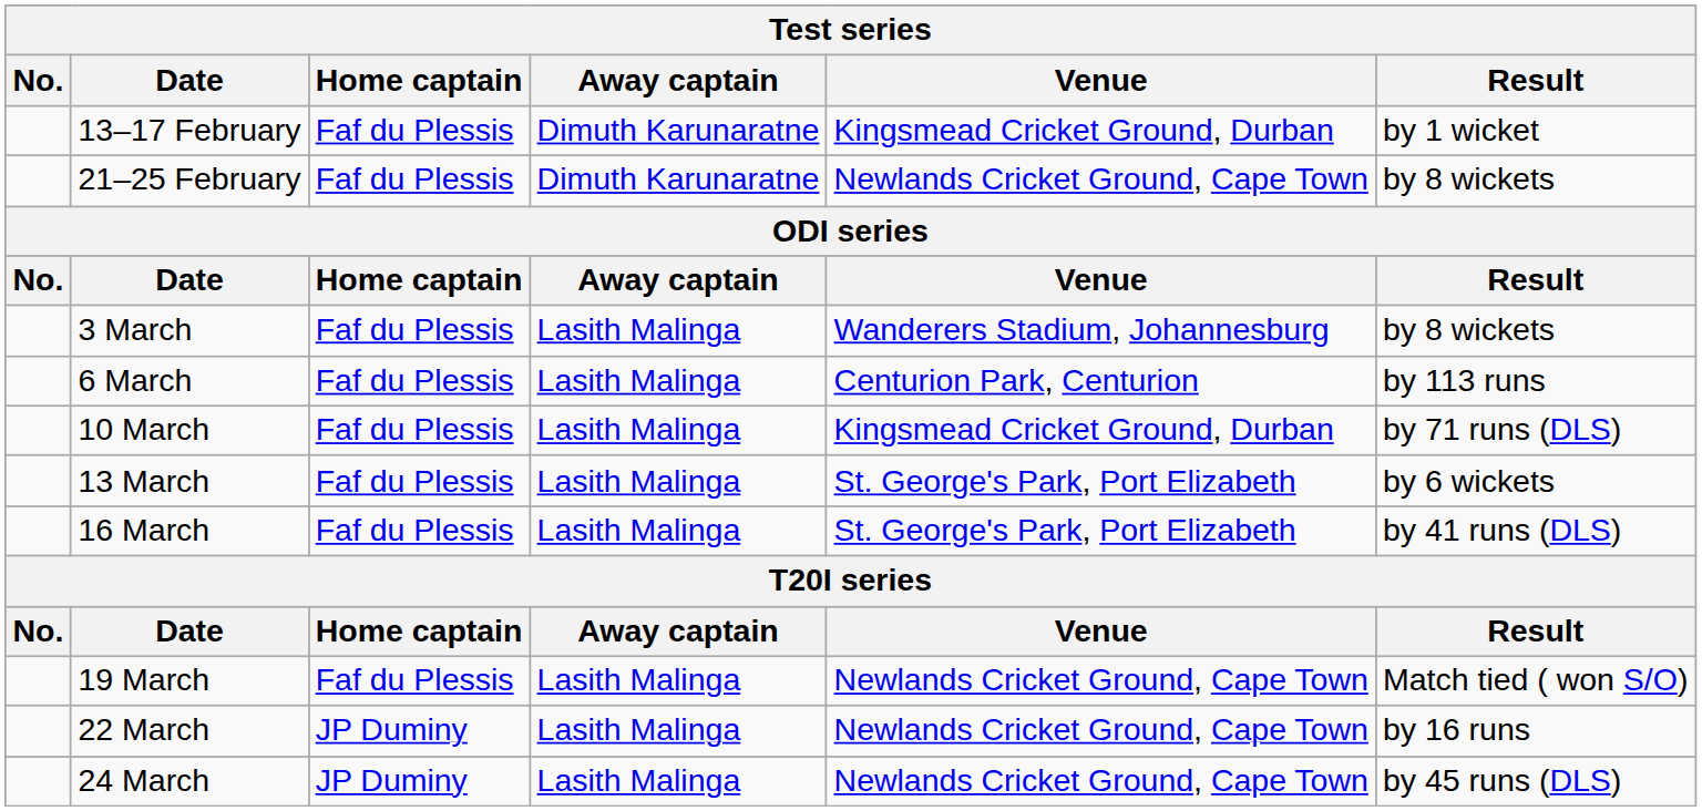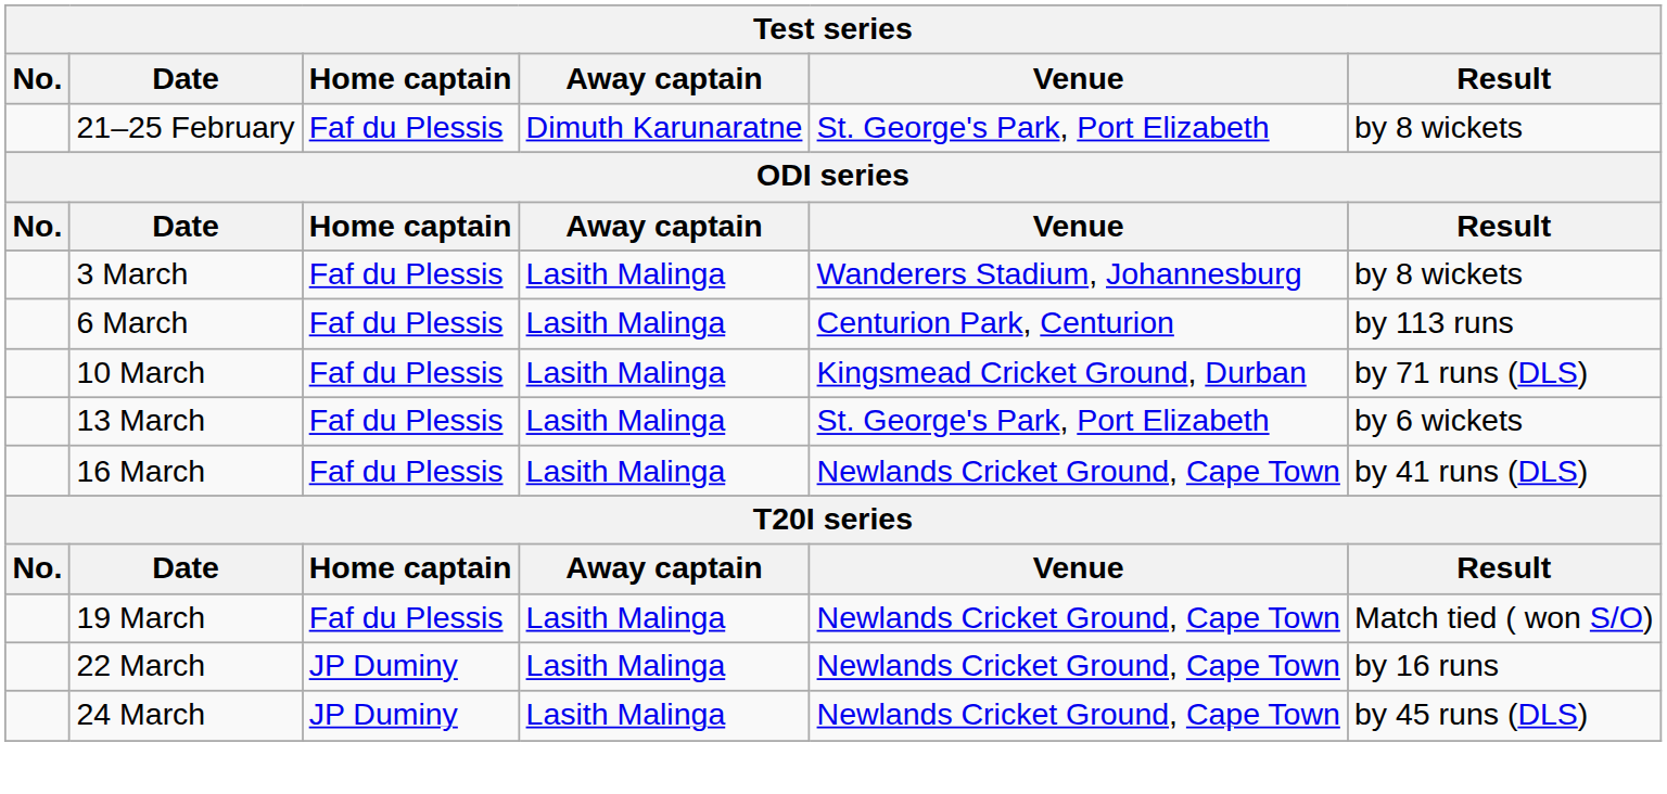 <table class="wikitable">
 <tr>
 <th colspan="6">Test series</th>
 </tr>
 <tr>
 <th>No.</th>
 <th>Date</th>
 <th>Home captain</th>
 <th>Away captain</th>
 <th>Venue</th>
 <th>Result</th>
 </tr>
 <tr>
 <td></td>
-<td>13–17 February</td>
-<td><a href='#'>Faf du Plessis</a></td>
-<td><a href='#'>Dimuth Karunaratne</a></td>
-<td><a href='#'>Kingsmead Cricket Ground</a>, <a href='#'>Durban</a></td>
-<td> by 1 wicket</td>
-</tr>
-<tr>
-<td></td>
 <td>21–25 February</td>
 <td><a href='#'>Faf du Plessis</a></td>
 <td><a href='#'>Dimuth Karunaratne</a></td>
-<td><a href='#'>Newlands Cricket Ground</a>, <a href='#'>Cape Town</a></td>
+<td><a href='#'>St. George's Park</a>, <a href='#'>Port Elizabeth</a></td>
 <td> by 8 wickets</td>
 </tr>
 <tr>
 <th colspan="6">ODI series</th>
 </tr>
 <tr>
 <th>No.</th>
 <th>Date</th>
 <th>Home captain</th>
 <th>Away captain</th>
 <th>Venue</th>
 <th>Result</th>
 </tr>
 <tr>
 <td></td>
 <td>3 March</td>
 <td><a href='#'>Faf du Plessis</a></td>
 <td><a href='#'>Lasith Malinga</a></td>
 <td><a href='#'>Wanderers Stadium</a>, <a href='#'>Johannesburg</a></td>
 <td> by 8 wickets</td>
 </tr>
 <tr>
 <td></td>
 <td>6 March</td>
 <td><a href='#'>Faf du Plessis</a></td>
 <td><a href='#'>Lasith Malinga</a></td>
 <td><a href='#'>Centurion Park</a>, <a href='#'>Centurion</a></td>
 <td> by 113 runs</td>
 </tr>
 <tr>
 <td></td>
 <td>10 March</td>
 <td><a href='#'>Faf du Plessis</a></td>
 <td><a href='#'>Lasith Malinga</a></td>
 <td><a href='#'>Kingsmead Cricket Ground</a>, <a href='#'>Durban</a></td>
 <td> by 71 runs (<a href='#'>DLS</a>)</td>
 </tr>
 <tr>
 <td></td>
 <td>13 March</td>
 <td><a href='#'>Faf du Plessis</a></td>
 <td><a href='#'>Lasith Malinga</a></td>
 <td><a href='#'>St. George's Park</a>, <a href='#'>Port Elizabeth</a></td>
 <td> by 6 wickets</td>
 </tr>
 <tr>
 <td></td>
 <td>16 March</td>
 <td><a href='#'>Faf du Plessis</a></td>
 <td><a href='#'>Lasith Malinga</a></td>
-<td><a href='#'>St. George's Park</a>, <a href='#'>Port Elizabeth</a></td>
+<td><a href='#'>Newlands Cricket Ground</a>, <a href='#'>Cape Town</a></td>
 <td> by 41 runs (<a href='#'>DLS</a>)</td>
 </tr>
 <tr>
 <th colspan="6">T20I series</th>
 </tr>
 <tr>
 <th>No.</th>
 <th>Date</th>
 <th>Home captain</th>
 <th>Away captain</th>
 <th>Venue</th>
 <th>Result</th>
 </tr>
 <tr>
 <td></td>
 <td>19 March</td>
 <td><a href='#'>Faf du Plessis</a></td>
 <td><a href='#'>Lasith Malinga</a></td>
 <td><a href='#'>Newlands Cricket Ground</a>, <a href='#'>Cape Town</a></td>
 <td>Match tied ( won <a href='#'>S/O</a>)</td>
 </tr>
 <tr>
 <td></td>
 <td>22 March</td>
 <td><a href='#'>JP Duminy</a></td>
 <td><a href='#'>Lasith Malinga</a></td>
 <td><a href='#'>Newlands Cricket Ground</a>, <a href='#'>Cape Town</a></td>
 <td> by 16 runs</td>
 </tr>
 <tr>
 <td></td>
 <td>24 March</td>
 <td><a href='#'>JP Duminy</a></td>
 <td><a href='#'>Lasith Malinga</a></td>
 <td><a href='#'>Newlands Cricket Ground</a>, <a href='#'>Cape Town</a></td>
 <td> by 45 runs (<a href='#'>DLS</a>)</td>
 </tr>
 </table>
